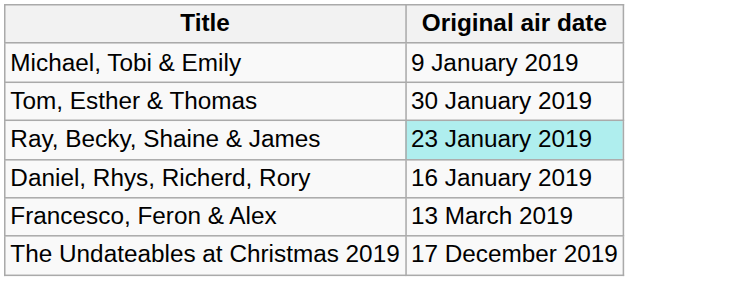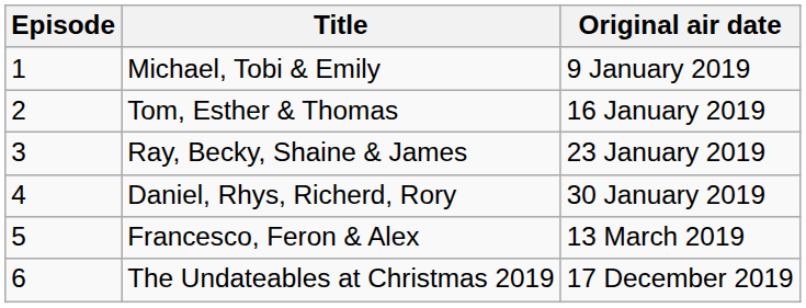 <table class="wikitable">
 <tr>
+<th>Episode</th>
 <th>Title</th>
 <th>Original air date</th>
 </tr>
 <tr>
+<td>1</td>
 <td>Michael, Tobi & Emily</td>
 <td>9 January 2019</td>
 </tr>
 <tr>
+<td>2</td>
 <td>Tom, Esther & Thomas</td>
+<td>16 January 2019</td>
+</tr>
+<tr>
+<td>3</td>
+<td>Ray, Becky, Shaine & James</td>
+<td>23 January 2019</td>
+</tr>
+<tr>
+<td>4</td>
+<td>Daniel, Rhys, Richerd, Rory</td>
 <td>30 January 2019</td>
 </tr>
 <tr>
-<td>Ray, Becky, Shaine & James</td>
-<td style="background: paleturquoise;">23 January 2019</td>
-</tr>
-<tr>
-<td>Daniel, Rhys, Richerd, Rory</td>
-<td>16 January 2019</td>
-</tr>
-<tr>
+<td>5</td>
 <td>Francesco, Feron & Alex</td>
 <td>13 March 2019</td>
 </tr>
 <tr>
+<td>6</td>
 <td>The Undateables at Christmas 2019</td>
 <td>17 December 2019</td>
 </tr>
 </table>
